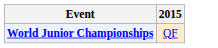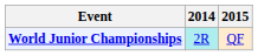 <table class="wikitable" style="font-size: 90%; text-align:center">
 <tr>
 <th>Event</th>
+<th>2014</th>
 <th>2015</th>
 </tr>
 <tr>
 <td bgcolor="#ECF2FF"; align="left"><strong><a href='#'>World Junior Championships</a></strong></td>
+<td bgcolor=AFEEEE><a href='#'>2R</a></td>
 <td bgcolor=FFEBCD><a href='#'>QF</a></td>
 </tr>
 </table>
